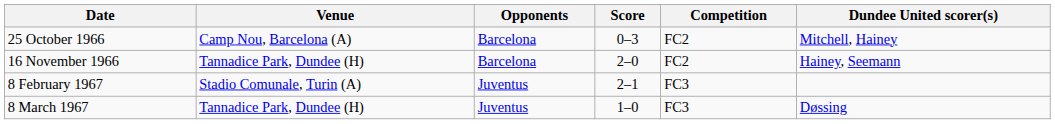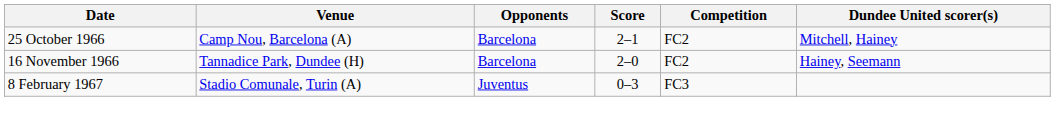 <table class="wikitable" width=92%>
 <tr>
 <th>Date</th>
 <th>Venue</th>
 <th>Opponents</th>
 <th>Score</th>
 <th>Competition</th>
 <th>Dundee United scorer(s)</th>
 </tr>
 <tr>
 <td>25 October 1966</td>
 <td><a href='#'>Camp Nou</a>, <a href='#'>Barcelona</a> (A)</td>
 <td> <a href='#'>Barcelona</a></td>
-<td align=center>0–3</td>
+<td align=center>2–1</td>
 <td>FC2</td>
 <td><a href='#'>Mitchell</a>, <a href='#'>Hainey</a></td>
 </tr>
 <tr>
 <td>16 November 1966</td>
 <td><a href='#'>Tannadice Park</a>, <a href='#'>Dundee</a> (H)</td>
 <td> <a href='#'>Barcelona</a></td>
 <td align=center>2–0</td>
 <td>FC2</td>
 <td><a href='#'>Hainey</a>, <a href='#'>Seemann</a></td>
 </tr>
 <tr>
 <td>8 February 1967</td>
 <td><a href='#'>Stadio Comunale</a>, <a href='#'>Turin</a> (A)</td>
 <td> <a href='#'>Juventus</a></td>
-<td align=center>2–1</td>
+<td align=center>0–3</td>
 <td>FC3</td>
 <td></td>
 </tr>
-<tr>
-<td>8 March 1967</td>
-<td><a href='#'>Tannadice Park</a>, <a href='#'>Dundee</a> (H)</td>
-<td> <a href='#'>Juventus</a></td>
-<td align=center>1–0</td>
-<td>FC3</td>
-<td><a href='#'>Døssing</a></td>
-</tr>
 </table>
